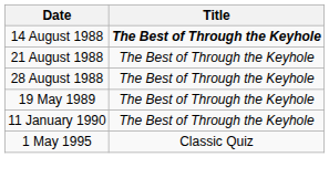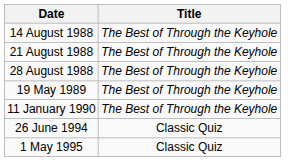 <table class="wikitable" style="text-align:center">
 <tr>
 <th>Date</th>
 <th>Title</th>
 </tr>
 <tr>
 <td>14 August 1988</td>
-<td><strong><em>The Best of Through the Keyhole</em></strong></td>
+<td><em>The Best of Through the Keyhole</em></td>
 </tr>
 <tr>
 <td>21 August 1988</td>
 <td><em>The Best of Through the Keyhole</em></td>
 </tr>
 <tr>
 <td>28 August 1988</td>
 <td><em>The Best of Through the Keyhole</em></td>
 </tr>
 <tr>
 <td>19 May 1989</td>
 <td><em>The Best of Through the Keyhole</em></td>
 </tr>
 <tr>
 <td>11 January 1990</td>
 <td><em>The Best of Through the Keyhole</em></td>
 </tr>
 <tr>
+<td>26 June 1994</td>
+<td>Classic Quiz</td>
+</tr>
+<tr>
 <td>1 May 1995</td>
 <td>Classic Quiz</td>
 </tr>
 </table>
